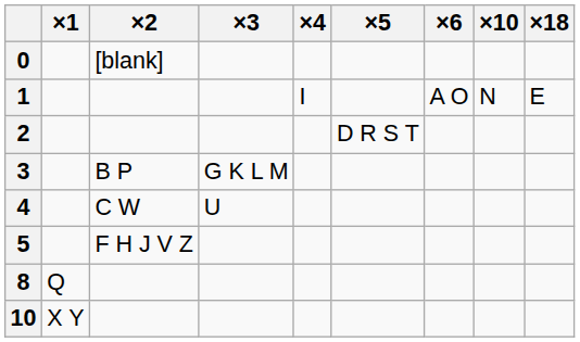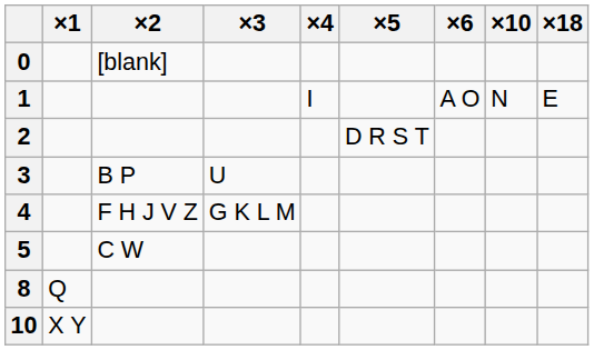 <table class="wikitable floatright">
 <tr>
 <th></th>
 <th>×1</th>
 <th>×2</th>
 <th>×3</th>
 <th>×4</th>
 <th>×5</th>
 <th>×6</th>
 <th>×10</th>
 <th>×18</th>
 </tr>
 <tr>
 <th>0</th>
 <td></td>
 <td>[blank]</td>
 <td></td>
 <td></td>
 <td></td>
 <td></td>
 <td></td>
 <td></td>
 </tr>
 <tr>
 <th>1</th>
 <td></td>
 <td></td>
 <td></td>
 <td>I</td>
 <td></td>
 <td>A O</td>
 <td>N</td>
 <td>E</td>
 </tr>
 <tr>
 <th>2</th>
 <td></td>
 <td></td>
 <td></td>
 <td></td>
 <td>D R S T</td>
 <td></td>
 <td></td>
 <td></td>
 </tr>
 <tr>
 <th>3</th>
 <td></td>
 <td>B P</td>
-<td>G K L M</td>
+<td>U</td>
 <td></td>
 <td></td>
 <td></td>
 <td></td>
 <td></td>
 </tr>
 <tr>
 <th>4</th>
 <td></td>
-<td>C W</td>
-<td>U</td>
+<td>F H J V Z</td>
+<td>G K L M</td>
 <td></td>
 <td></td>
 <td></td>
 <td></td>
 <td></td>
 </tr>
 <tr>
 <th>5</th>
 <td></td>
-<td>F H J V Z</td>
+<td>C W</td>
 <td></td>
 <td></td>
 <td></td>
 <td></td>
 <td></td>
 <td></td>
 </tr>
 <tr>
 <th>8</th>
 <td>Q</td>
 <td></td>
 <td></td>
 <td></td>
 <td></td>
 <td></td>
 <td></td>
 <td></td>
 </tr>
 <tr>
 <th>10</th>
 <td>X Y</td>
 <td></td>
 <td></td>
 <td></td>
 <td></td>
 <td></td>
 <td></td>
 <td></td>
 </tr>
 </table>
